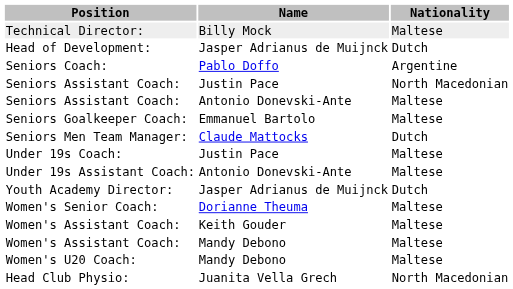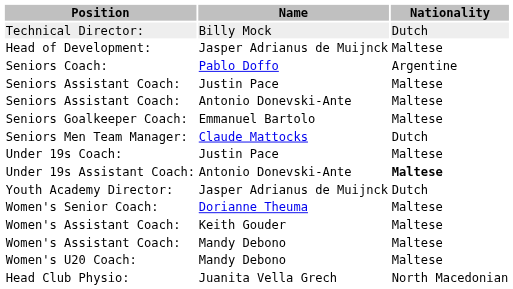 <table class="toccolours">
 <tr>
 <th bgcolor=silver>Position</th>
 <th bgcolor=silver>Name</th>
 <th bgcolor=silver>Nationality</th>
 </tr>
 <tr bgcolor=#eeeeee>
 <td>Technical Director:</td>
 <td>Billy Mock</td>
-<td> Maltese</td>
+<td> Dutch</td>
 </tr>
 <tr>
 <td>Head of Development:</td>
 <td>Jasper Adrianus de Muijnck</td>
-<td> Dutch</td>
+<td> Maltese</td>
 </tr>
 <tr>
 <td>Seniors Coach:</td>
 <td><a href='#'>Pablo Doffo</a></td>
 <td> Argentine</td>
 </tr>
 <tr>
 <td>Seniors Assistant Coach:</td>
 <td>Justin Pace</td>
-<td> North Macedonian</td>
+<td> Maltese</td>
 </tr>
 <tr>
 <td>Seniors Assistant Coach:</td>
 <td>Antonio Donevski-Ante</td>
 <td> Maltese</td>
 </tr>
 <tr>
 <td>Seniors Goalkeeper Coach:</td>
 <td>Emmanuel Bartolo</td>
 <td> Maltese</td>
 </tr>
 <tr>
 <td>Seniors Men Team Manager:</td>
 <td><a href='#'>Claude Mattocks</a></td>
 <td> Dutch</td>
 </tr>
 <tr>
 <td>Under 19s Coach:</td>
 <td>Justin Pace</td>
 <td> Maltese</td>
 </tr>
 <tr>
 <td>Under 19s Assistant Coach:</td>
 <td>Antonio Donevski-Ante</td>
-<td> Maltese</td>
+<td><strong> Maltese</strong></td>
 </tr>
 <tr>
 <td>Youth Academy Director:</td>
 <td>Jasper Adrianus de Muijnck</td>
 <td> Dutch</td>
 </tr>
 <tr>
 <td>Women's Senior Coach:</td>
 <td><a href='#'>Dorianne Theuma</a></td>
 <td> Maltese</td>
 </tr>
 <tr>
 <td>Women's Assistant Coach:</td>
 <td>Keith Gouder</td>
 <td> Maltese</td>
 </tr>
 <tr>
 <td>Women's Assistant Coach:</td>
 <td>Mandy Debono</td>
 <td> Maltese</td>
 </tr>
 <tr>
 <td>Women's U20 Coach:</td>
 <td>Mandy Debono</td>
 <td> Maltese</td>
 </tr>
 <tr>
 <td>Head Club Physio:</td>
 <td>Juanita Vella Grech</td>
 <td> North Macedonian</td>
 </tr>
 </table>
